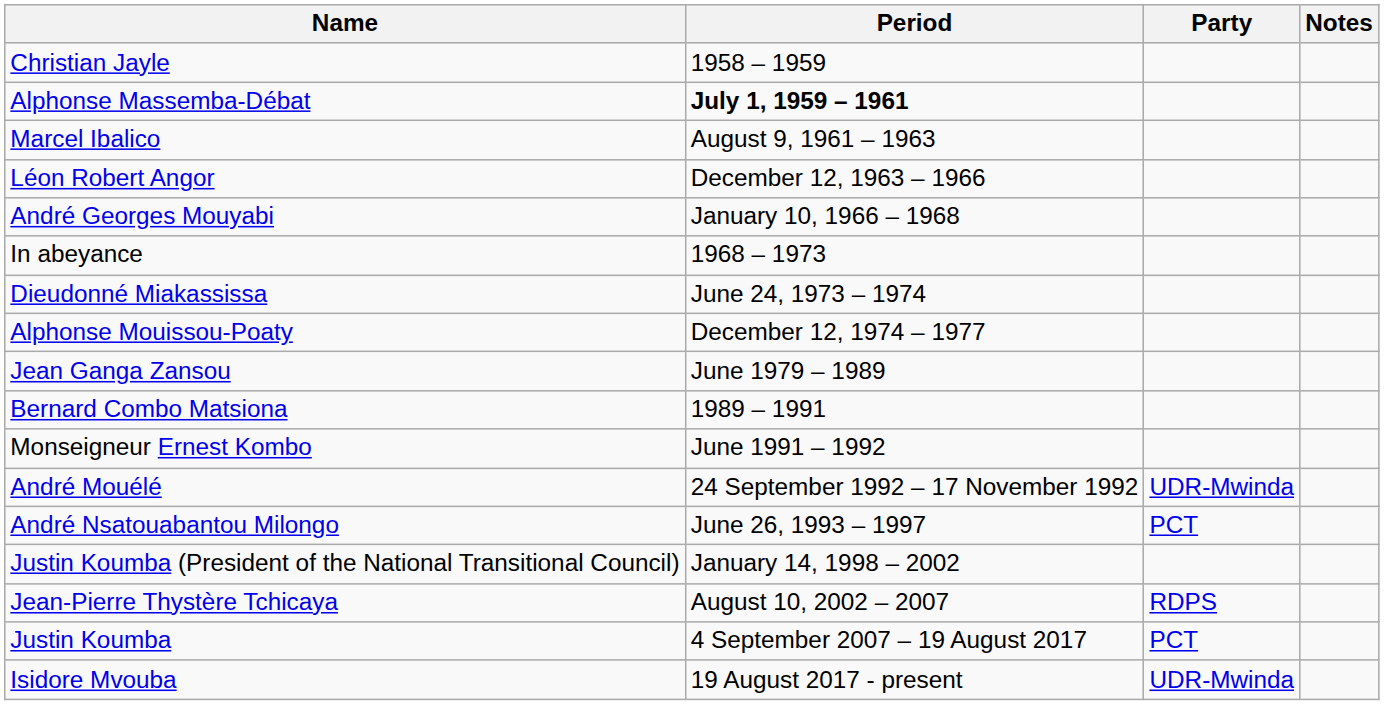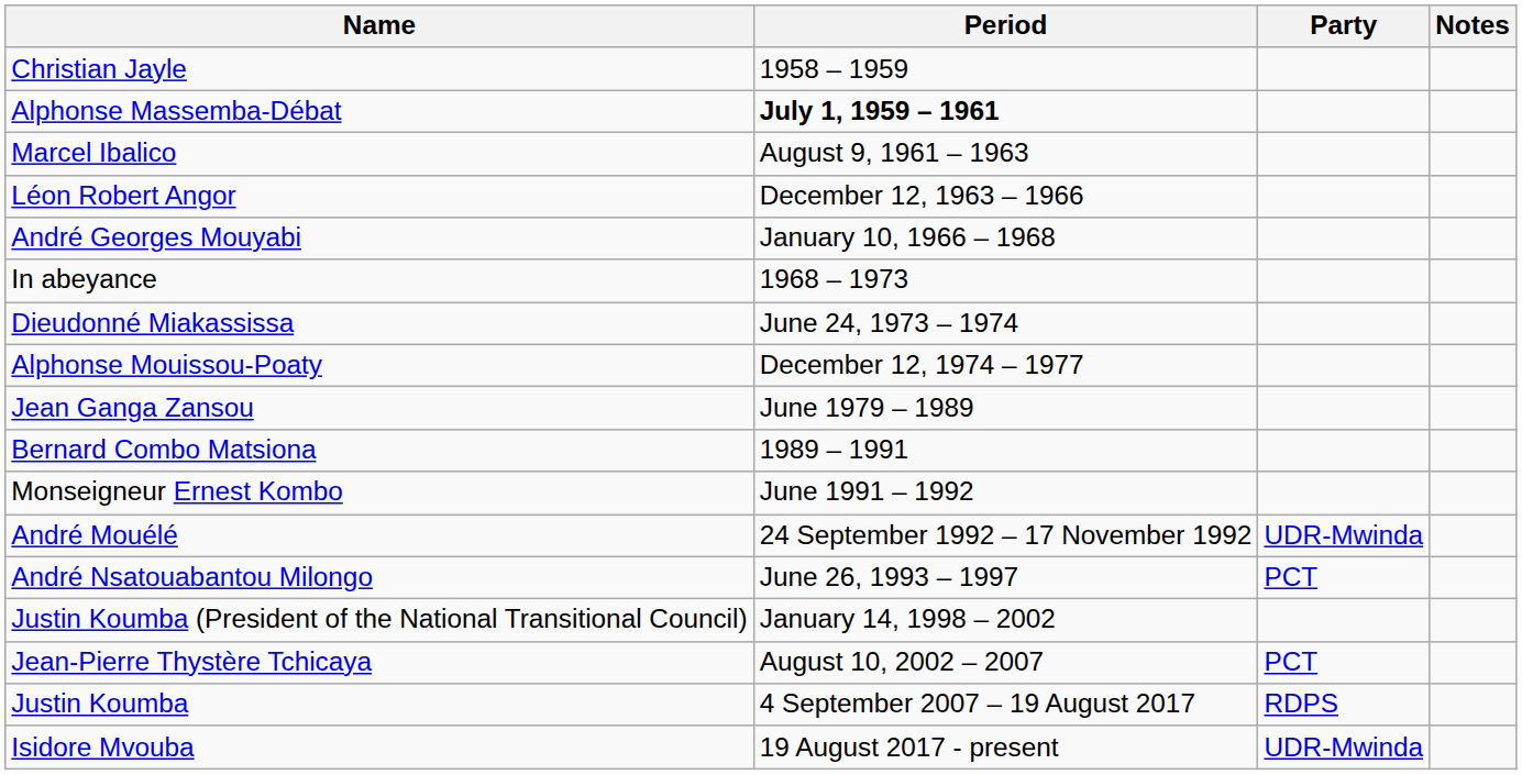 <table class="wikitable">
 <tr>
 <th>Name</th>
 <th>Period</th>
 <th>Party</th>
 <th>Notes</th>
 </tr>
 <tr>
 <td><a href='#'>Christian Jayle</a></td>
 <td>1958 – 1959</td>
 <td></td>
 <td></td>
 </tr>
 <tr>
 <td><a href='#'>Alphonse Massemba-Débat</a></td>
 <td><strong>July 1, 1959 – 1961</strong></td>
 <td></td>
 <td></td>
 </tr>
 <tr>
 <td><a href='#'>Marcel Ibalico</a></td>
 <td>August 9, 1961 – 1963</td>
 <td></td>
 <td></td>
 </tr>
 <tr>
 <td><a href='#'>Léon Robert Angor</a></td>
 <td>December 12, 1963 – 1966</td>
 <td></td>
 <td></td>
 </tr>
 <tr>
 <td><a href='#'>André Georges Mouyabi</a></td>
 <td>January 10, 1966 – 1968</td>
 <td></td>
 <td></td>
 </tr>
 <tr>
 <td>In abeyance</td>
 <td>1968 – 1973</td>
 <td></td>
 <td></td>
 </tr>
 <tr>
 <td><a href='#'>Dieudonné Miakassissa</a></td>
 <td>June 24, 1973 – 1974</td>
 <td></td>
 <td></td>
 </tr>
 <tr>
 <td><a href='#'>Alphonse Mouissou-Poaty</a></td>
 <td>December 12, 1974 – 1977</td>
 <td></td>
 <td></td>
 </tr>
 <tr>
 <td><a href='#'>Jean Ganga Zansou</a></td>
 <td>June 1979 – 1989</td>
 <td></td>
 <td></td>
 </tr>
 <tr>
 <td><a href='#'>Bernard Combo Matsiona</a></td>
 <td>1989 – 1991</td>
 <td></td>
 <td></td>
 </tr>
 <tr>
 <td>Monseigneur <a href='#'>Ernest Kombo</a></td>
 <td>June 1991 – 1992</td>
 <td></td>
 <td></td>
 </tr>
 <tr>
 <td><a href='#'>André Mouélé</a></td>
 <td>24 September 1992 – 17 November 1992</td>
 <td><a href='#'>UDR-Mwinda</a></td>
 <td></td>
 </tr>
 <tr>
 <td><a href='#'>André Nsatouabantou Milongo</a></td>
 <td>June 26, 1993 – 1997</td>
 <td><a href='#'>PCT</a></td>
 <td></td>
 </tr>
 <tr>
 <td><a href='#'>Justin Koumba</a> (President of the National Transitional Council)</td>
 <td>January 14, 1998 – 2002</td>
 <td></td>
 <td></td>
 </tr>
 <tr>
 <td><a href='#'>Jean-Pierre Thystère Tchicaya</a></td>
 <td>August 10, 2002 – 2007</td>
-<td><a href='#'>RDPS</a></td>
+<td><a href='#'>PCT</a></td>
 <td></td>
 </tr>
 <tr>
 <td><a href='#'>Justin Koumba</a></td>
 <td>4 September 2007 – 19 August 2017</td>
-<td><a href='#'>PCT</a></td>
+<td><a href='#'>RDPS</a></td>
 <td></td>
 </tr>
 <tr>
 <td><a href='#'>Isidore Mvouba</a></td>
 <td>19 August 2017 - present</td>
 <td><a href='#'>UDR-Mwinda</a></td>
 <td></td>
 </tr>
 </table>
